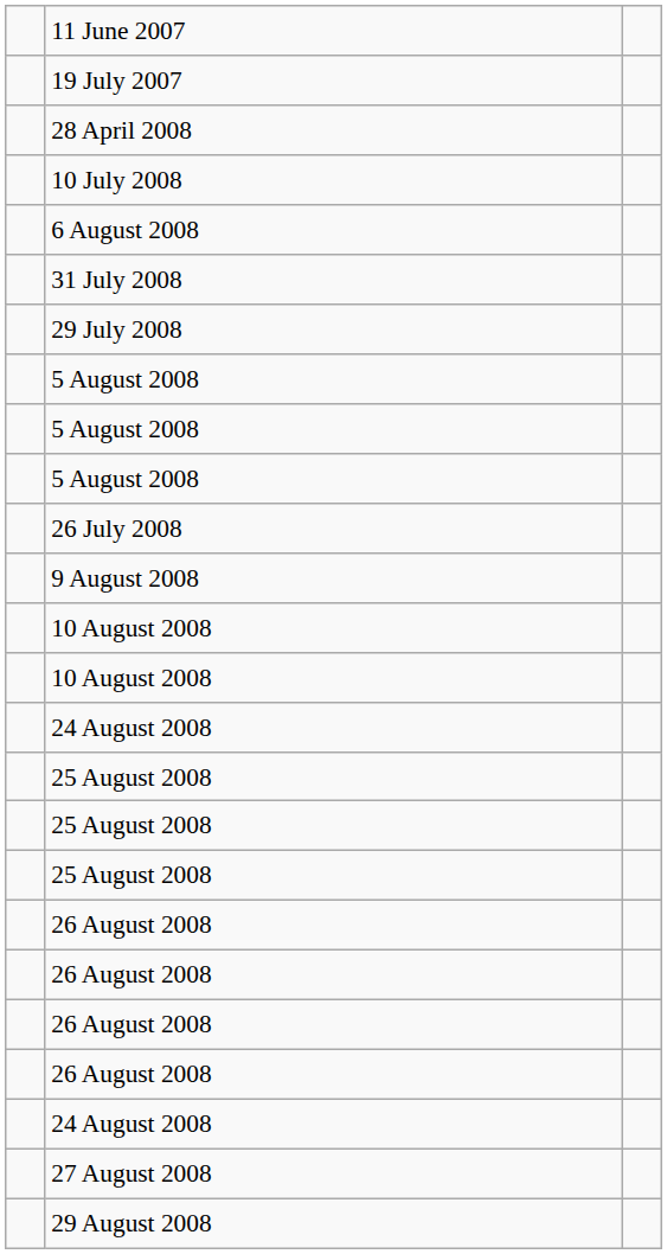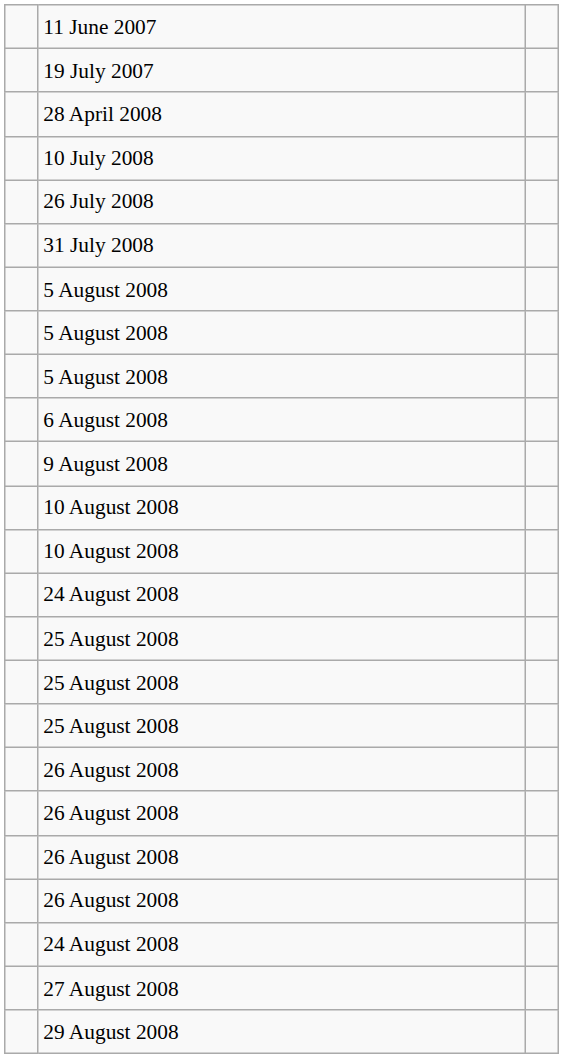 <table class="wikitable" style="font-size: 89%; float: left; width: 26em; margin-right: 1em; height: 700px">
 <tr>
 <td></td>
 <td>11 June 2007</td>
 <td></td>
 </tr>
 <tr>
 <td></td>
 <td>19 July 2007</td>
 <td></td>
 </tr>
 <tr>
 <td></td>
 <td>28 April 2008</td>
 <td></td>
 </tr>
 <tr>
 <td></td>
 <td>10 July 2008</td>
 <td></td>
 </tr>
 <tr>
 <td></td>
-<td>6 August 2008</td>
+<td>26 July 2008</td>
 <td></td>
 </tr>
 <tr>
 <td></td>
 <td>31 July 2008</td>
-<td></td>
-</tr>
-<tr>
-<td></td>
-<td>29 July 2008</td>
 <td></td>
 </tr>
 <tr>
 <td></td>
 <td>5 August 2008</td>
 <td></td>
 </tr>
 <tr>
 <td></td>
 <td>5 August 2008</td>
 <td></td>
 </tr>
 <tr>
 <td></td>
 <td>5 August 2008</td>
 <td></td>
 </tr>
 <tr>
 <td></td>
-<td>26 July 2008</td>
+<td>6 August 2008</td>
 <td></td>
 </tr>
 <tr>
 <td></td>
 <td>9 August 2008</td>
 <td></td>
 </tr>
 <tr>
 <td></td>
 <td>10 August 2008</td>
 <td></td>
 </tr>
 <tr>
 <td></td>
 <td>10 August 2008</td>
 <td></td>
 </tr>
 <tr>
 <td></td>
 <td>24 August 2008</td>
 <td></td>
 </tr>
 <tr>
 <td></td>
 <td>25 August 2008</td>
 <td></td>
 </tr>
 <tr>
 <td></td>
 <td>25 August 2008</td>
 <td></td>
 </tr>
 <tr>
 <td></td>
 <td>25 August 2008</td>
 <td></td>
 </tr>
 <tr>
 <td></td>
 <td>26 August 2008</td>
 <td></td>
 </tr>
 <tr>
 <td></td>
 <td>26 August 2008</td>
 <td></td>
 </tr>
 <tr>
 <td></td>
 <td>26 August 2008</td>
 <td></td>
 </tr>
 <tr>
 <td></td>
 <td>26 August 2008</td>
 <td></td>
 </tr>
 <tr>
 <td></td>
 <td>24 August 2008</td>
 <td></td>
 </tr>
 <tr>
 <td></td>
 <td>27 August 2008</td>
 <td></td>
 </tr>
 <tr>
 <td></td>
 <td>29 August 2008</td>
 <td></td>
 </tr>
 </table>
